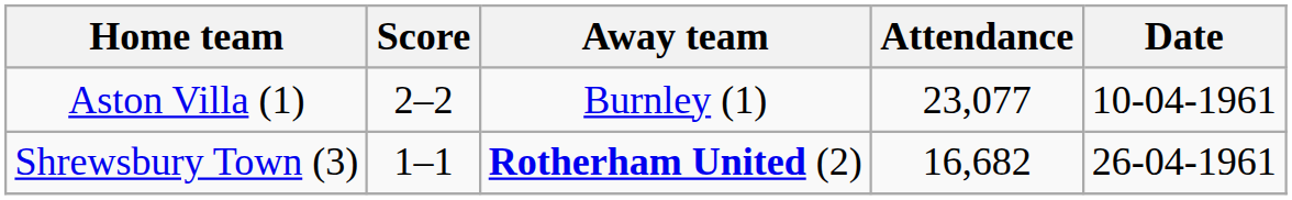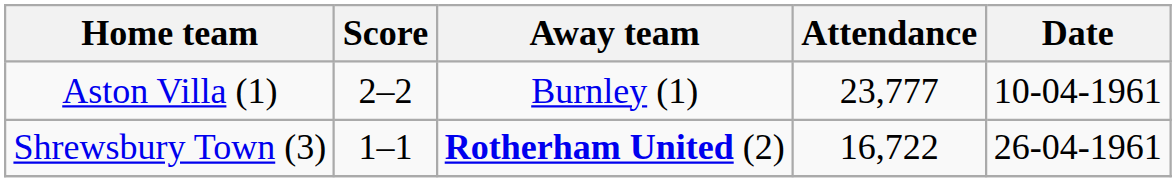 <table class="wikitable" style="text-align: center">
 <tr>
 <th>Home team</th>
 <th>Score</th>
 <th>Away team</th>
 <th>Attendance</th>
 <th>Date</th>
 </tr>
 <tr>
 <td><a href='#'>Aston Villa</a> (1)</td>
 <td>2–2</td>
 <td><a href='#'>Burnley</a> (1)</td>
-<td>23,077</td>
+<td>23,777</td>
 <td>10-04-1961</td>
 </tr>
 <tr>
 <td><a href='#'>Shrewsbury Town</a> (3)</td>
 <td>1–1</td>
 <td><strong><a href='#'>Rotherham United</a></strong> (2)</td>
-<td>16,682</td>
+<td>16,722</td>
 <td>26-04-1961</td>
 </tr>
 <tr>
 </tr>
 </table>
